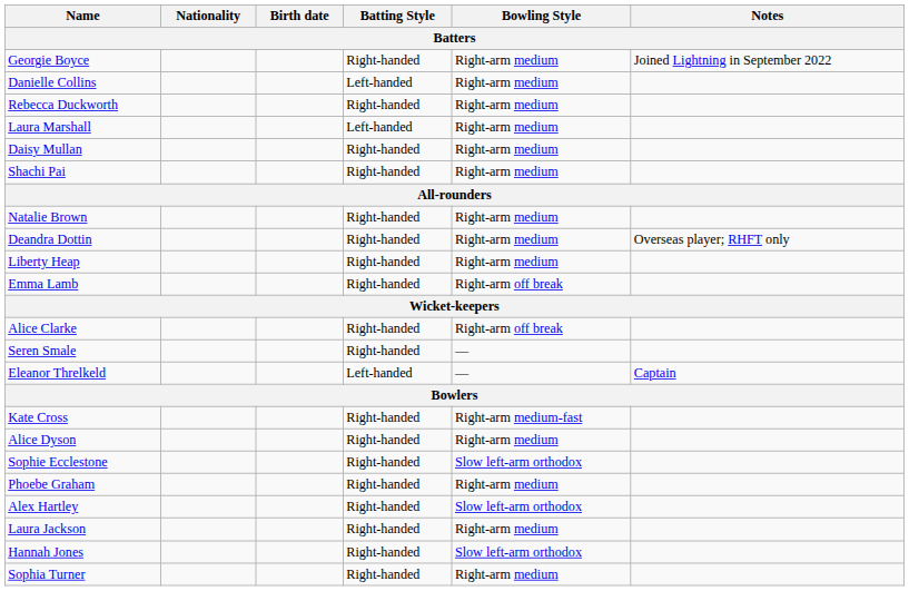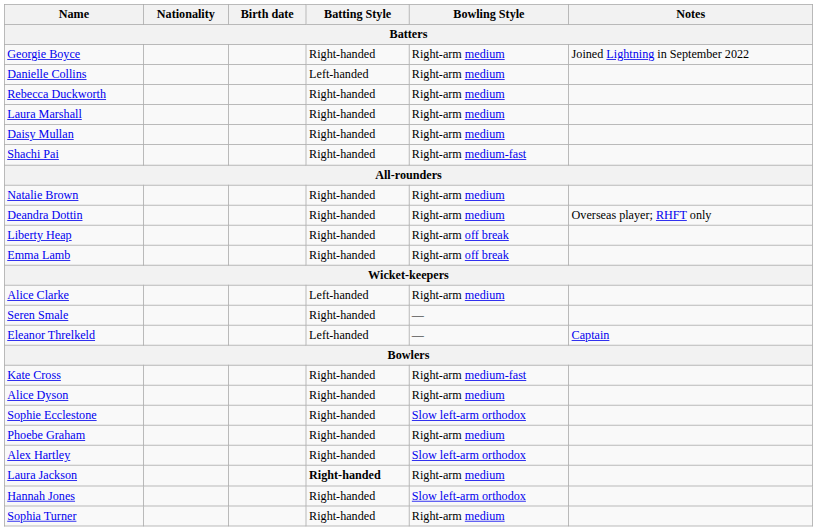 <table class="wikitable"  style="font-size:95%; width:80%;">
 <tr>
 <th>Name</th>
 <th>Nationality</th>
 <th>Birth date</th>
 <th>Batting Style</th>
 <th>Bowling Style</th>
 <th>Notes</th>
 </tr>
 <tr>
 <th colspan="7">Batters</th>
 </tr>
 <tr>
 <td><a href='#'>Georgie Boyce</a></td>
 <td></td>
 <td></td>
 <td>Right-handed</td>
 <td>Right-arm <a href='#'>medium</a></td>
 <td>Joined <a href='#'>Lightning</a> in September 2022</td>
 </tr>
 <tr>
 <td><a href='#'>Danielle Collins</a></td>
 <td></td>
 <td></td>
 <td>Left-handed</td>
 <td>Right-arm <a href='#'>medium</a></td>
 <td></td>
 </tr>
 <tr>
 <td><a href='#'>Rebecca Duckworth</a></td>
 <td></td>
 <td></td>
 <td>Right-handed</td>
 <td>Right-arm <a href='#'>medium</a></td>
 <td></td>
 </tr>
 <tr>
 <td><a href='#'>Laura Marshall</a></td>
 <td></td>
 <td></td>
-<td>Left-handed</td>
+<td>Right-handed</td>
 <td>Right-arm <a href='#'>medium</a></td>
 <td></td>
 </tr>
 <tr>
 <td><a href='#'>Daisy Mullan</a></td>
 <td></td>
 <td></td>
 <td>Right-handed</td>
 <td>Right-arm <a href='#'>medium</a></td>
 <td></td>
 </tr>
 <tr>
 <td><a href='#'>Shachi Pai</a></td>
 <td></td>
 <td></td>
 <td>Right-handed</td>
-<td>Right-arm <a href='#'>medium</a></td>
+<td>Right-arm <a href='#'>medium-fast</a></td>
 <td></td>
 </tr>
 <tr>
 <th colspan="7">All-rounders</th>
 </tr>
 <tr>
 <td><a href='#'>Natalie Brown</a></td>
 <td></td>
 <td></td>
 <td>Right-handed</td>
 <td>Right-arm <a href='#'>medium</a></td>
 <td></td>
 </tr>
 <tr>
 <td><a href='#'>Deandra Dottin</a></td>
 <td></td>
 <td></td>
 <td>Right-handed</td>
 <td>Right-arm <a href='#'>medium</a></td>
 <td>Overseas player; <a href='#'>RHFT</a> only</td>
 </tr>
 <tr>
 <td><a href='#'>Liberty Heap</a></td>
 <td></td>
 <td></td>
 <td>Right-handed</td>
-<td>Right-arm <a href='#'>medium</a></td>
+<td>Right-arm <a href='#'>off break</a></td>
 <td></td>
 </tr>
 <tr>
 <td><a href='#'>Emma Lamb</a></td>
 <td></td>
 <td></td>
 <td>Right-handed</td>
 <td>Right-arm <a href='#'>off break</a></td>
 <td></td>
 </tr>
 <tr>
 <th colspan="7">Wicket-keepers</th>
 </tr>
 <tr>
 <td><a href='#'>Alice Clarke</a></td>
 <td></td>
 <td></td>
-<td>Right-handed</td>
-<td>Right-arm <a href='#'>off break</a></td>
+<td>Left-handed</td>
+<td>Right-arm <a href='#'>medium</a></td>
 <td></td>
 </tr>
 <tr>
 <td><a href='#'>Seren Smale</a></td>
 <td></td>
 <td></td>
 <td>Right-handed</td>
 <td>—</td>
 <td></td>
 </tr>
 <tr>
 <td><a href='#'>Eleanor Threlkeld</a></td>
 <td></td>
 <td></td>
 <td>Left-handed</td>
 <td>—</td>
 <td><a href='#'>Captain</a></td>
 </tr>
 <tr>
 <th colspan="7">Bowlers</th>
 </tr>
 <tr>
 <td><a href='#'>Kate Cross</a></td>
 <td></td>
 <td></td>
 <td>Right-handed</td>
 <td>Right-arm <a href='#'>medium-fast</a></td>
 <td></td>
 </tr>
 <tr>
 <td><a href='#'>Alice Dyson</a></td>
 <td></td>
 <td></td>
 <td>Right-handed</td>
 <td>Right-arm <a href='#'>medium</a></td>
 <td></td>
 </tr>
 <tr>
 <td><a href='#'>Sophie Ecclestone</a></td>
 <td></td>
 <td></td>
 <td>Right-handed</td>
 <td><a href='#'>Slow left-arm orthodox</a></td>
 <td></td>
 </tr>
 <tr>
 <td><a href='#'>Phoebe Graham</a></td>
 <td></td>
 <td></td>
 <td>Right-handed</td>
 <td>Right-arm <a href='#'>medium</a></td>
 <td></td>
 </tr>
 <tr>
 <td><a href='#'>Alex Hartley</a></td>
 <td></td>
 <td></td>
 <td>Right-handed</td>
 <td><a href='#'>Slow left-arm orthodox</a></td>
 <td></td>
 </tr>
 <tr>
 <td><a href='#'>Laura Jackson</a></td>
 <td></td>
 <td></td>
-<td>Right-handed</td>
+<td><strong>Right-handed</strong></td>
 <td>Right-arm <a href='#'>medium</a></td>
 <td></td>
 </tr>
 <tr>
 <td><a href='#'>Hannah Jones</a></td>
 <td></td>
 <td></td>
 <td>Right-handed</td>
 <td><a href='#'>Slow left-arm orthodox</a></td>
 <td></td>
 </tr>
 <tr>
 <td><a href='#'>Sophia Turner</a></td>
 <td></td>
 <td></td>
 <td>Right-handed</td>
 <td>Right-arm <a href='#'>medium</a></td>
 <td></td>
 </tr>
 </table>
